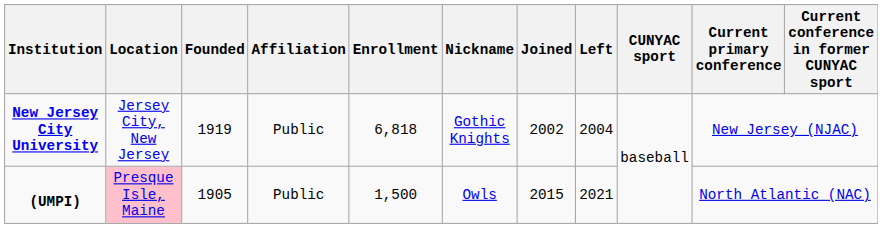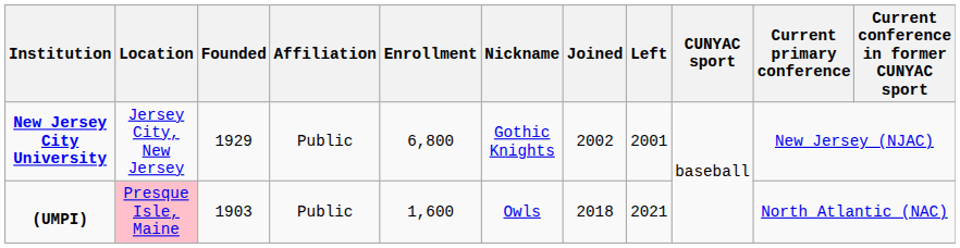 <table class="wikitable sortable" style="text-align:center;">
 <tr>
 <th>Institution</th>
 <th>Location</th>
 <th>Founded</th>
 <th>Affiliation</th>
 <th>Enrollment</th>
 <th>Nickname</th>
 <th>Joined</th>
 <th>Left</th>
 <th>CUNYAC<br>sport</th>
 <th>Current<br>primary<br>conference</th>
 <th>Current<br>conference<br>in former<br>CUNYAC<br>sport</th>
 </tr>
 <tr>
 <td><strong><a href='#'>New Jersey City University</a></strong></td>
 <td><a href='#'>Jersey City, New Jersey</a></td>
-<td>1919</td>
+<td>1929</td>
 <td>Public</td>
-<td>6,818</td>
+<td>6,800</td>
 <td><a href='#'>Gothic Knights</a></td>
 <td>2002</td>
-<td>2004</td>
+<td>2001</td>
 <td rowspan=2>baseball</td>
 <td colspan=2><a href='#'>New Jersey (NJAC)</a><br></td>
 </tr>
 <tr>
 <td><strong><br>(UMPI)</strong></td>
 <td style="background: pink;"><a href='#'>Presque Isle, Maine</a></td>
-<td>1905</td>
+<td>1903</td>
 <td>Public</td>
-<td>1,500</td>
+<td>1,600</td>
 <td><a href='#'>Owls</a></td>
-<td>2015</td>
+<td>2018</td>
 <td>2021</td>
 <td colspan=2><a href='#'>North Atlantic (NAC)</a></td>
 </tr>
 </table>
